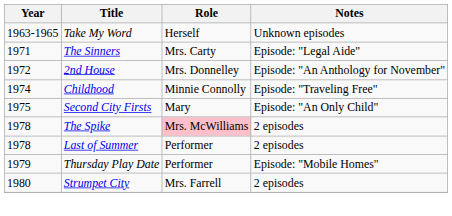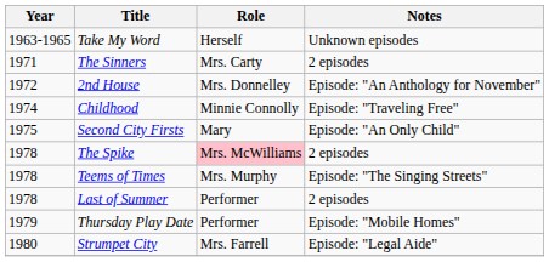 <table class="wikitable sortable">
 <tr>
 <th>Year</th>
 <th>Title</th>
 <th>Role</th>
 <th>Notes</th>
 </tr>
 <tr>
 <td>1963-1965</td>
 <td><em>Take My Word</em></td>
 <td>Herself</td>
 <td>Unknown episodes</td>
 </tr>
 <tr>
 <td>1971</td>
 <td><em><a href='#'>The Sinners</a></em></td>
 <td>Mrs. Carty</td>
-<td>Episode: "Legal Aide"</td>
+<td>2 episodes</td>
 </tr>
 <tr>
 <td>1972</td>
 <td><em><a href='#'>2nd House</a></em></td>
 <td>Mrs. Donnelley</td>
 <td>Episode: "An Anthology for November"</td>
 </tr>
 <tr>
 <td>1974</td>
 <td><em><a href='#'>Childhood</a></em></td>
 <td>Minnie Connolly</td>
 <td>Episode: "Traveling Free"</td>
 </tr>
 <tr>
 <td>1975</td>
 <td><em><a href='#'>Second City Firsts</a></em></td>
 <td>Mary</td>
 <td>Episode: "An Only Child"</td>
 </tr>
 <tr>
 <td>1978</td>
 <td><em><a href='#'>The Spike</a></em></td>
 <td style="background: pink;">Mrs. McWilliams</td>
 <td>2 episodes</td>
 </tr>
 <tr>
 <td>1978</td>
+<td><em><a href='#'>Teems of Times</a></em></td>
+<td>Mrs. Murphy</td>
+<td>Episode: "The Singing Streets"</td>
+</tr>
+<tr>
+<td>1978</td>
 <td><em><a href='#'>Last of Summer</a></em></td>
 <td>Performer</td>
 <td>2 episodes</td>
 </tr>
 <tr>
 <td>1979</td>
 <td><em>Thursday Play Date</em></td>
 <td>Performer</td>
 <td>Episode: "Mobile Homes"</td>
 </tr>
 <tr>
 <td>1980</td>
 <td><em><a href='#'>Strumpet City</a></em></td>
 <td>Mrs. Farrell</td>
-<td>2 episodes</td>
+<td>Episode: "Legal Aide"</td>
 </tr>
 <tr>
 </tr>
 </table>
